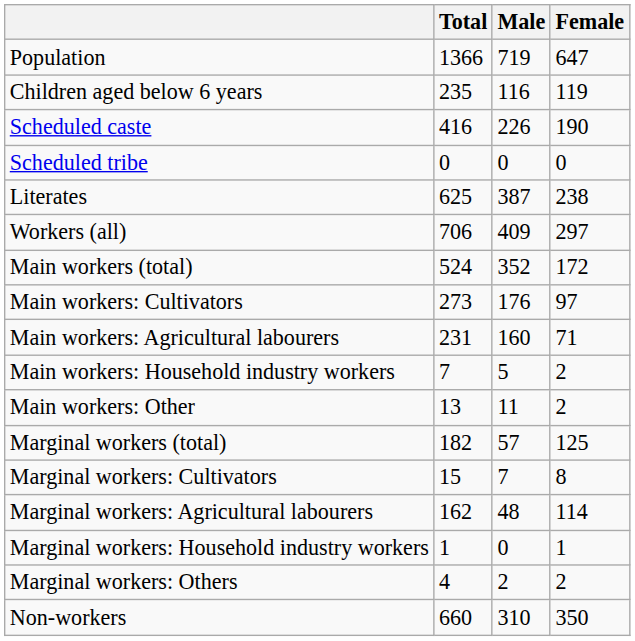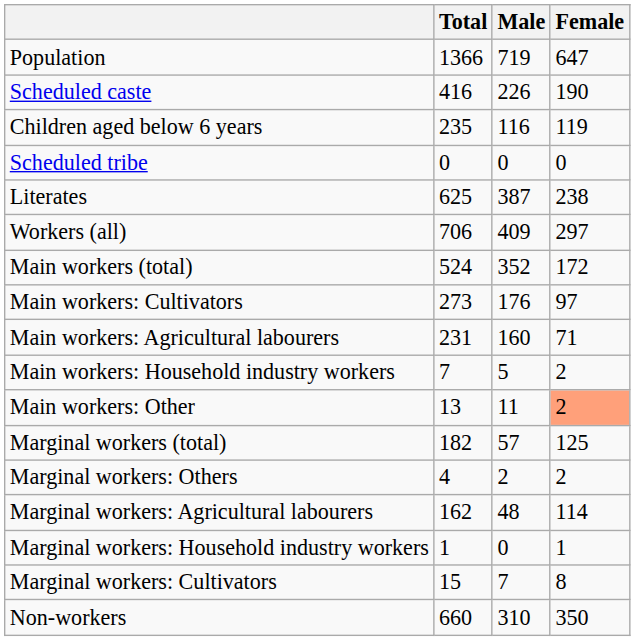 <table class="wikitable sortable">
 <tr>
 <th></th>
 <th>Total</th>
 <th>Male</th>
 <th>Female</th>
 </tr>
 <tr>
 <td>Population</td>
 <td>1366</td>
 <td>719</td>
 <td>647</td>
 </tr>
 <tr>
+<td><a href='#'>Scheduled caste</a></td>
+<td>416</td>
+<td>226</td>
+<td>190</td>
+</tr>
+<tr>
 <td>Children aged below 6 years</td>
 <td>235</td>
 <td>116</td>
 <td>119</td>
-</tr>
-<tr>
-<td><a href='#'>Scheduled caste</a></td>
-<td>416</td>
-<td>226</td>
-<td>190</td>
 </tr>
 <tr>
 <td><a href='#'>Scheduled tribe</a></td>
 <td>0</td>
 <td>0</td>
 <td>0</td>
 </tr>
 <tr>
 <td>Literates</td>
 <td>625</td>
 <td>387</td>
 <td>238</td>
 </tr>
 <tr>
 <td>Workers (all)</td>
 <td>706</td>
 <td>409</td>
 <td>297</td>
 </tr>
 <tr>
 <td>Main workers (total)</td>
 <td>524</td>
 <td>352</td>
 <td>172</td>
 </tr>
 <tr>
 <td>Main workers: Cultivators</td>
 <td>273</td>
 <td>176</td>
 <td>97</td>
 </tr>
 <tr>
 <td>Main workers: Agricultural labourers</td>
 <td>231</td>
 <td>160</td>
 <td>71</td>
 </tr>
 <tr>
 <td>Main workers: Household industry workers</td>
 <td>7</td>
 <td>5</td>
 <td>2</td>
 </tr>
 <tr>
 <td>Main workers: Other</td>
 <td>13</td>
 <td>11</td>
-<td>2</td>
+<td style="background: lightsalmon;">2</td>
 </tr>
 <tr>
 <td>Marginal workers (total)</td>
 <td>182</td>
 <td>57</td>
 <td>125</td>
 </tr>
 <tr>
-<td>Marginal workers: Cultivators</td>
-<td>15</td>
-<td>7</td>
-<td>8</td>
+<td>Marginal workers: Others</td>
+<td>4</td>
+<td>2</td>
+<td>2</td>
 </tr>
 <tr>
 <td>Marginal workers: Agricultural labourers</td>
 <td>162</td>
 <td>48</td>
 <td>114</td>
 </tr>
 <tr>
 <td>Marginal workers: Household industry workers</td>
 <td>1</td>
 <td>0</td>
 <td>1</td>
 </tr>
 <tr>
-<td>Marginal workers: Others</td>
-<td>4</td>
-<td>2</td>
-<td>2</td>
+<td>Marginal workers: Cultivators</td>
+<td>15</td>
+<td>7</td>
+<td>8</td>
 </tr>
 <tr>
 <td>Non-workers</td>
 <td>660</td>
 <td>310</td>
 <td>350</td>
 </tr>
 </table>
